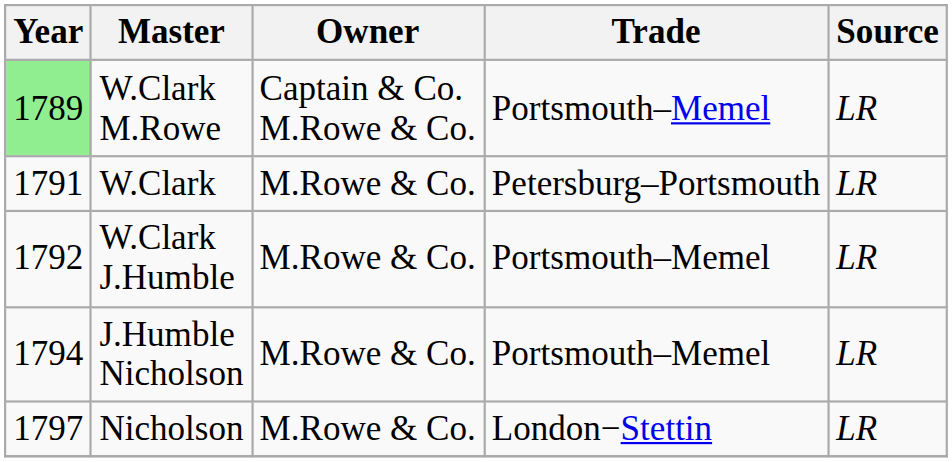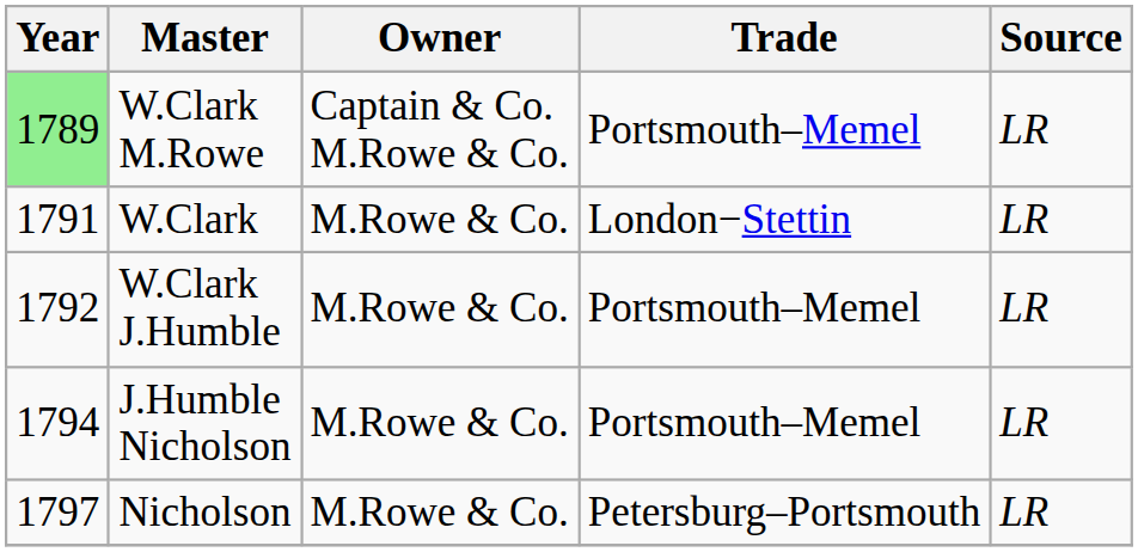 <table class=" wikitable">
 <tr>
 <th>Year</th>
 <th>Master</th>
 <th>Owner</th>
 <th>Trade</th>
 <th>Source</th>
 </tr>
 <tr>
 <td style="background: lightgreen;">1789</td>
 <td>W.Clark<br>M.Rowe</td>
 <td>Captain  & Co.<br>M.Rowe & Co.</td>
 <td>Portsmouth–<a href='#'>Memel</a></td>
 <td><em>LR</em></td>
 </tr>
 <tr>
 <td>1791</td>
 <td>W.Clark</td>
 <td>M.Rowe & Co.</td>
-<td>Petersburg–Portsmouth</td>
+<td>London−<a href='#'>Stettin</a></td>
 <td><em>LR</em></td>
 </tr>
 <tr>
 <td>1792</td>
 <td>W.Clark<br>J.Humble</td>
 <td>M.Rowe & Co.</td>
 <td>Portsmouth–Memel</td>
 <td><em>LR</em></td>
 </tr>
 <tr>
 <td>1794</td>
 <td>J.Humble<br>Nicholson</td>
 <td>M.Rowe & Co.</td>
 <td>Portsmouth–Memel</td>
 <td><em>LR</em></td>
 </tr>
 <tr>
 <td>1797</td>
 <td>Nicholson</td>
 <td>M.Rowe & Co.</td>
-<td>London−<a href='#'>Stettin</a></td>
+<td>Petersburg–Portsmouth</td>
 <td><em>LR</em></td>
 </tr>
 <tr>
 </tr>
 </table>
